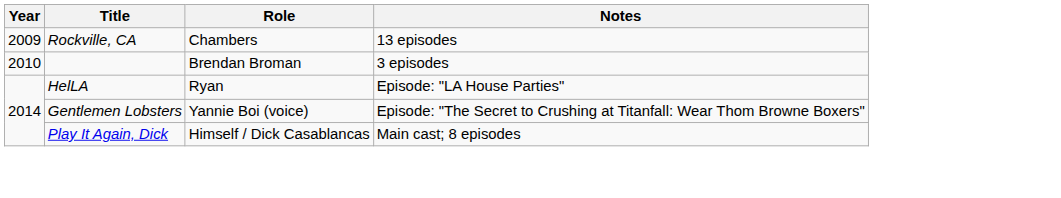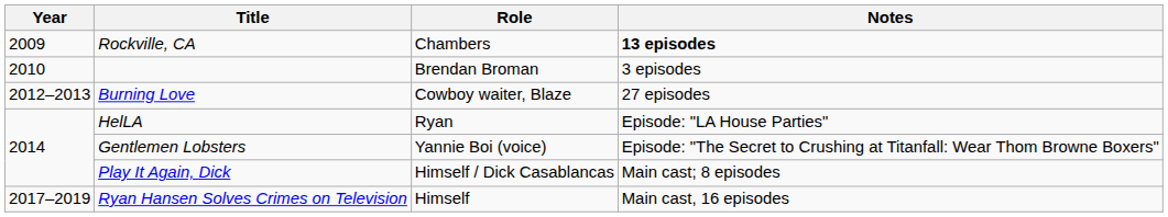 <table class="wikitable sortable">
 <tr>
 <th>Year</th>
 <th>Title</th>
 <th>Role</th>
 <th class="unsortable">Notes</th>
 </tr>
 <tr>
 <td>2009</td>
 <td><em>Rockville, CA</em></td>
 <td>Chambers</td>
-<td>13 episodes</td>
+<td><strong>13 episodes</strong></td>
 </tr>
 <tr>
 <td>2010</td>
 <td><em></em></td>
 <td>Brendan Broman</td>
 <td>3 episodes</td>
+</tr>
+<tr>
+<td>2012–2013</td>
+<td><em><a href='#'>Burning Love</a></em></td>
+<td>Cowboy waiter, Blaze</td>
+<td>27 episodes</td>
 </tr>
 <tr>
 <td rowspan="3">2014</td>
 <td><em>HelLA</em></td>
 <td>Ryan</td>
 <td>Episode: "LA House Parties"</td>
 </tr>
 <tr>
 <td><em>Gentlemen Lobsters</em></td>
 <td>Yannie Boi (voice)</td>
 <td>Episode: "The Secret to Crushing at Titanfall: Wear Thom Browne Boxers"</td>
 </tr>
 <tr>
 <td><em><a href='#'>Play It Again, Dick</a></em></td>
 <td>Himself / Dick Casablancas</td>
 <td>Main cast; 8 episodes</td>
 </tr>
+<tr>
+<td>2017–2019</td>
+<td><em><a href='#'>Ryan Hansen Solves Crimes on Television</a></em></td>
+<td>Himself</td>
+<td>Main cast, 16 episodes</td>
+</tr>
 </table>
